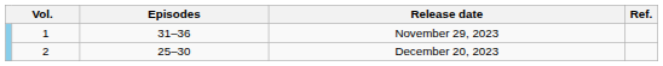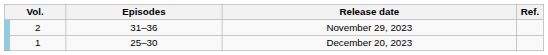 <table class="wikitable" style="text-align: center; width: 70%;">
 <tr>
 <th colspan="2">Vol.</th>
 <th>Episodes</th>
 <th>Release date</th>
 <th width="5%">Ref.</th>
 </tr>
 <tr>
 <td rowspan="2" width="1%" style="background: #87CEEB;"></td>
-<td>1</td>
+<td>2</td>
 <td>31–36</td>
 <td>November 29, 2023</td>
 <td></td>
 </tr>
 <tr>
-<td>2</td>
+<td>1</td>
 <td>25–30</td>
 <td>December 20, 2023</td>
 <td></td>
 </tr>
 </table>
